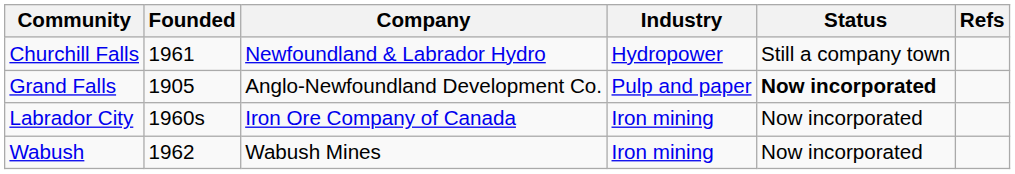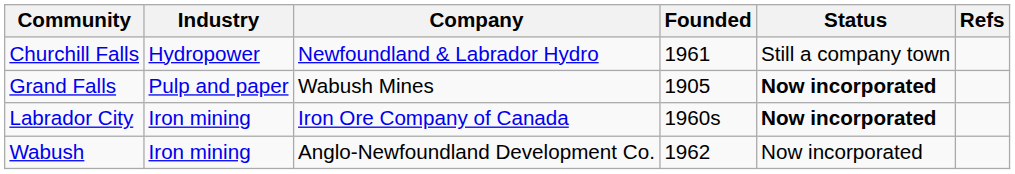 <table class="wikitable sortable">
 <tr>
 <th>Community</th>
+<th>Industry</th>
+<th>Company</th>
 <th>Founded</th>
-<th>Company</th>
-<th>Industry</th>
 <th>Status</th>
 <th>Refs</th>
 </tr>
 <tr>
 <td><a href='#'>Churchill Falls</a></td>
+<td><a href='#'>Hydropower</a></td>
+<td><a href='#'>Newfoundland & Labrador Hydro</a></td>
 <td>1961</td>
-<td><a href='#'>Newfoundland & Labrador Hydro</a></td>
-<td><a href='#'>Hydropower</a></td>
 <td>Still a company town</td>
 <td></td>
 </tr>
 <tr>
 <td><a href='#'>Grand Falls</a></td>
+<td><a href='#'>Pulp and paper</a></td>
+<td>Wabush Mines</td>
 <td>1905</td>
-<td>Anglo-Newfoundland Development Co.</td>
-<td><a href='#'>Pulp and paper</a></td>
 <td><strong>Now incorporated</strong></td>
 <td></td>
 </tr>
 <tr>
 <td><a href='#'>Labrador City</a></td>
+<td><a href='#'>Iron mining</a></td>
+<td><a href='#'>Iron Ore Company of Canada</a></td>
 <td>1960s</td>
-<td><a href='#'>Iron Ore Company of Canada</a></td>
-<td><a href='#'>Iron mining</a></td>
-<td>Now incorporated</td>
+<td><strong>Now incorporated</strong></td>
 <td></td>
 </tr>
 <tr>
 <td><a href='#'>Wabush</a></td>
+<td><a href='#'>Iron mining</a></td>
+<td>Anglo-Newfoundland Development Co.</td>
 <td>1962</td>
-<td>Wabush Mines</td>
-<td><a href='#'>Iron mining</a></td>
 <td>Now incorporated</td>
 <td></td>
 </tr>
 </table>
